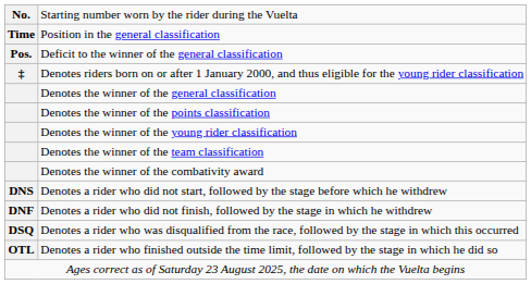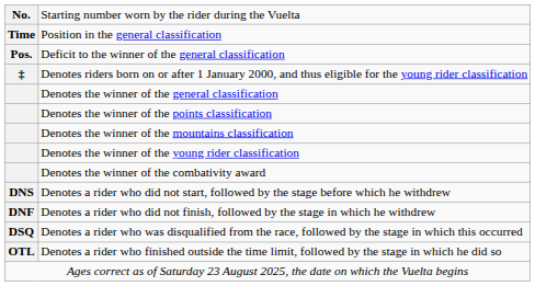 <table class="wikitable">
 <tr>
 <th scope="row" style="text-align:center;">No.</th>
 <td>Starting number worn by the rider during the Vuelta</td>
 </tr>
 <tr>
 <th scope="row" style="text-align:center;">Time</th>
 <td>Position in the <a href='#'>general classification</a></td>
 </tr>
 <tr>
 <th scope="row" style="text-align:center;">Pos.</th>
 <td>Deficit to the winner of the <a href='#'>general classification</a></td>
 </tr>
 <tr>
 <th scope="row" style="text-align:center;">‡</th>
 <td>Denotes riders born on or after 1 January 2000, and thus eligible for the <a href='#'>young rider classification</a></td>
 </tr>
 <tr>
 <th scope="row" style="text-align:center;"></th>
 <td>Denotes the winner of the <a href='#'>general classification</a></td>
 </tr>
 <tr>
 <th scope="row" style="text-align:center;"></th>
 <td>Denotes the winner of the <a href='#'>points classification</a></td>
 </tr>
 <tr>
 <th scope="row" style="text-align:center;"></th>
-<td>Denotes the winner of the <a href='#'>young rider classification</a></td>
+<td>Denotes the winner of the <a href='#'>mountains classification</a></td>
 </tr>
 <tr>
 <th scope="row" style="text-align:center;"></th>
-<td>Denotes the winner of the <a href='#'>team classification</a></td>
+<td>Denotes the winner of the <a href='#'>young rider classification</a></td>
 </tr>
 <tr>
 <th scope="row" style="text-align:center;"></th>
 <td>Denotes the winner of the combativity award</td>
 </tr>
 <tr>
 <th scope="row" style="text-align:center;">DNS</th>
 <td>Denotes a rider who did not start, followed by the stage before which he withdrew</td>
 </tr>
 <tr>
 <th scope="row" style="text-align:center;">DNF</th>
 <td>Denotes a rider who did not finish, followed by the stage in which he withdrew</td>
 </tr>
 <tr>
 <th scope="row" style="text-align:center;">DSQ</th>
 <td>Denotes a rider who was disqualified from the race, followed by the stage in which this occurred</td>
 </tr>
 <tr>
 <th scope="row" style="text-align:center;">OTL</th>
 <td>Denotes a rider who finished outside the time limit, followed by the stage in which he did so</td>
 </tr>
 <tr>
 <td style="text-align:center;" colspan="2"><em>Ages correct as of Saturday 23 August 2025, the date on which the Vuelta begins</em></td>
 </tr>
 </table>
